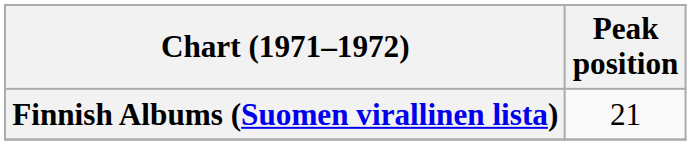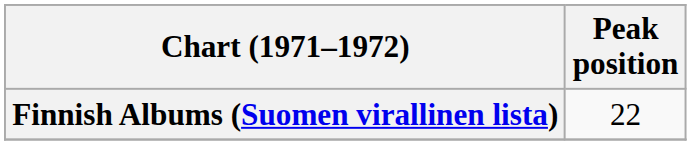 <table class="wikitable sortable plainrowheaders" style="text-align:center;">
 <tr>
 <th scope="col">Chart (1971–1972)</th>
 <th scope="col">Peak<br>position</th>
 </tr>
 <tr>
 <th scope="row">Finnish Albums (<a href='#'>Suomen virallinen lista</a>)</th>
-<td>21</td>
+<td>22</td>
 </tr>
 <tr>
 </tr>
 </table>
